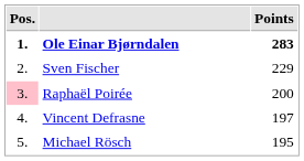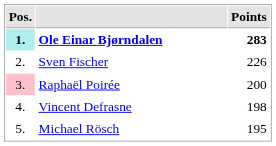 <table cellspacing="1" cellpadding="3" style="border:1px solid #AAAAAA;font-size:90%">
 <tr bgcolor="#E4E4E4">
 <th style="border-bottom:1px solid #AAAAAA" width=10>Pos.</th>
 <th style="border-bottom:1px solid #AAAAAA" width=200></th>
 <th style="border-bottom:1px solid #AAAAAA" width=20>Points</th>
 </tr>
 <tr>
-<td align="center"><strong>1.</strong></td>
+<td align="center" style="background: paleturquoise;"><strong>1.</strong></td>
 <td> <strong><a href='#'>Ole Einar Bjørndalen</a></strong></td>
 <td align="right"><strong>283</strong></td>
 </tr>
 <tr>
 <td align="center">2.</td>
 <td> <a href='#'>Sven Fischer</a></td>
-<td align="right">229</td>
+<td align="right">226</td>
 </tr>
 <tr>
 <td align="center" style="background: pink;">3.</td>
 <td> <a href='#'>Raphaël Poirée</a></td>
 <td align="right">200</td>
 </tr>
 <tr>
 <td align="center">4.</td>
 <td> <a href='#'>Vincent Defrasne</a></td>
-<td align="right">197</td>
+<td align="right">198</td>
 </tr>
 <tr>
 <td align="center">5.</td>
 <td> <a href='#'>Michael Rösch</a></td>
 <td align="right">195</td>
 </tr>
 </table>
